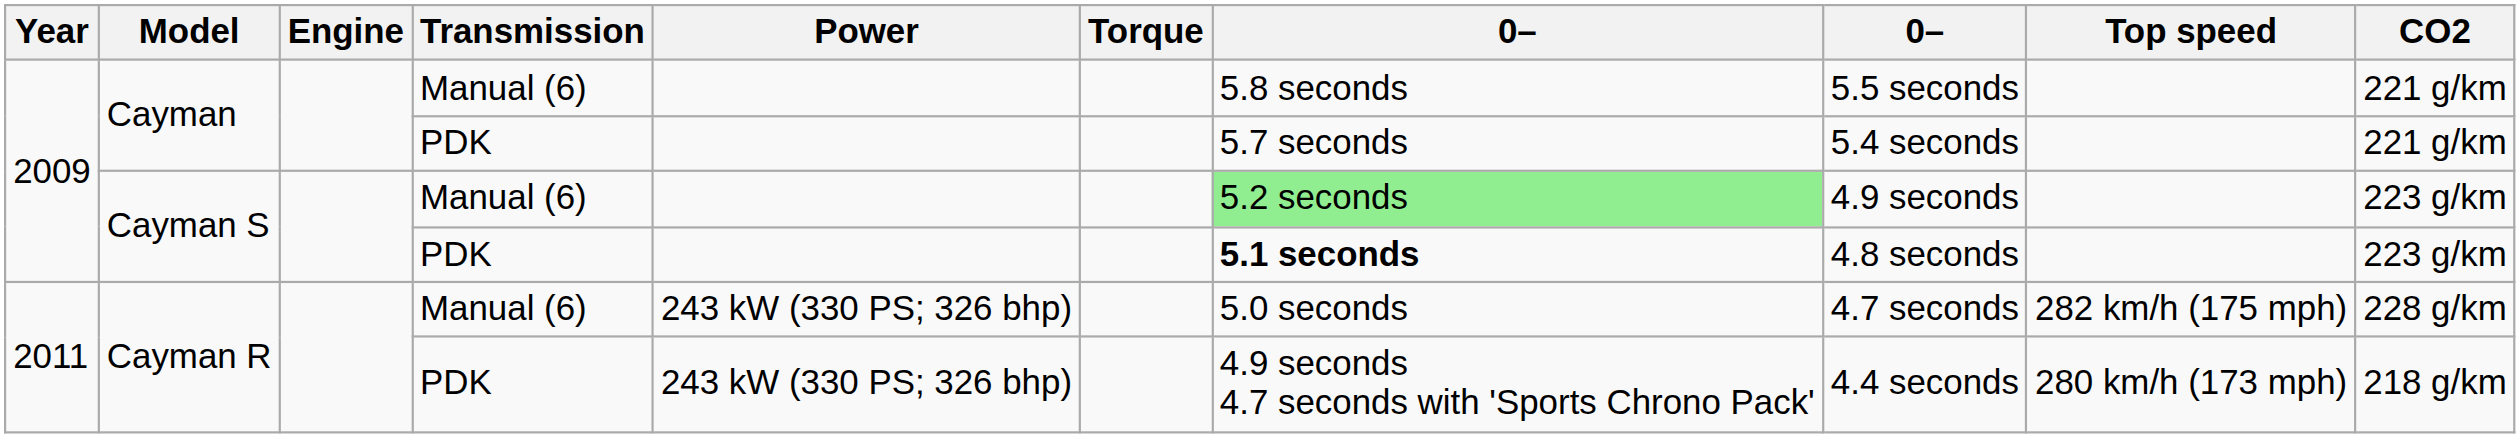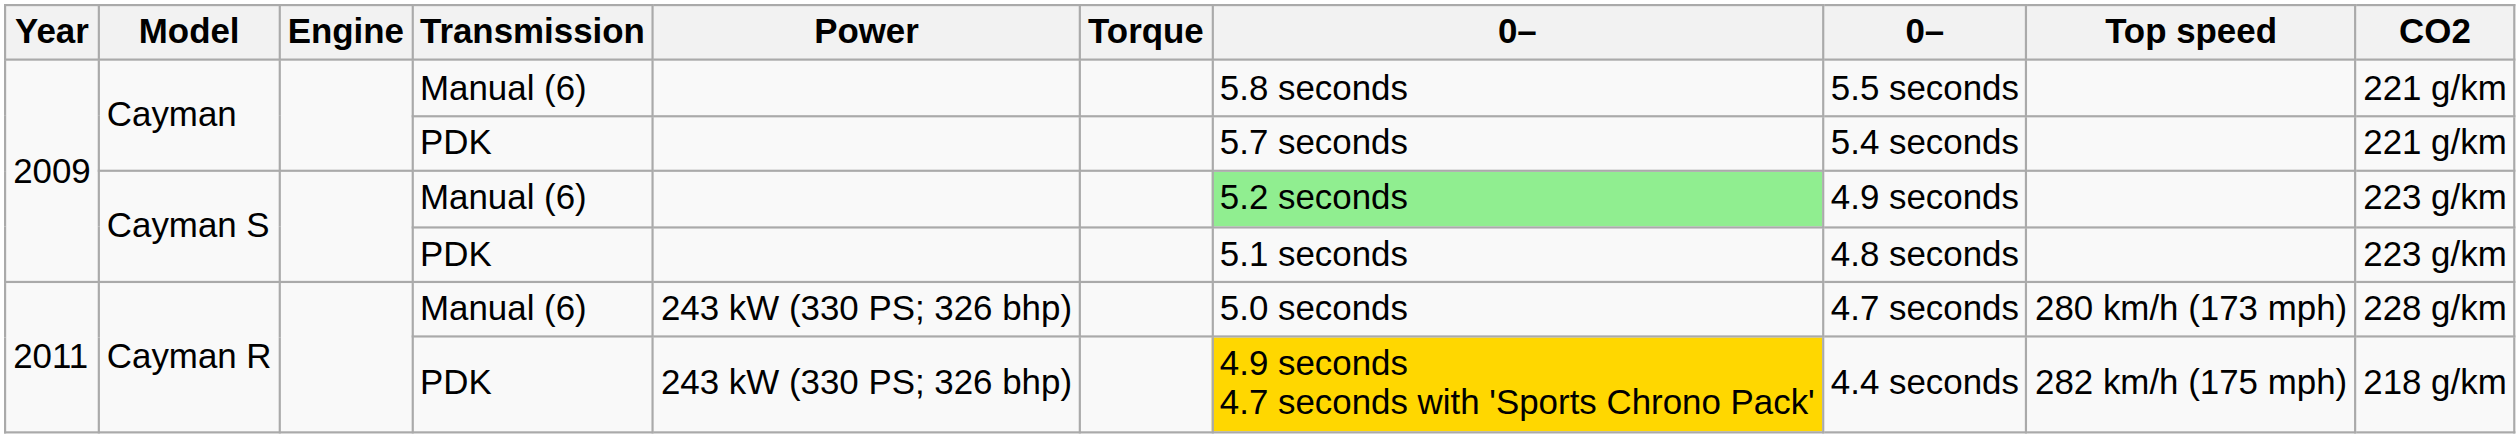 <table class=wikitable>
 <tr>
 <th>Year</th>
 <th>Model</th>
 <th>Engine</th>
 <th>Transmission</th>
 <th>Power</th>
 <th>Torque</th>
 <th>0–</th>
 <th>0–</th>
 <th>Top speed</th>
 <th>CO2</th>
 </tr>
 <tr>
 <td rowspan=4>2009</td>
 <td rowspan="2">Cayman</td>
 <td rowspan="2"></td>
 <td>Manual (6)</td>
 <td></td>
 <td></td>
 <td>5.8 seconds</td>
 <td>5.5 seconds</td>
 <td></td>
 <td>221 g/km</td>
 </tr>
 <tr>
 <td>PDK</td>
 <td></td>
 <td></td>
 <td>5.7 seconds</td>
 <td>5.4 seconds</td>
 <td></td>
 <td>221 g/km</td>
 </tr>
 <tr>
 <td rowspan="2">Cayman S</td>
 <td rowspan="2"></td>
 <td>Manual (6)</td>
 <td></td>
 <td></td>
 <td style="background: lightgreen;">5.2 seconds</td>
 <td>4.9 seconds</td>
 <td></td>
 <td>223 g/km</td>
 </tr>
 <tr>
 <td>PDK</td>
 <td></td>
 <td></td>
-<td><strong>5.1 seconds</strong></td>
+<td>5.1 seconds</td>
 <td>4.8 seconds</td>
 <td></td>
 <td>223 g/km</td>
 </tr>
 <tr>
 <td rowspan="2">2011</td>
 <td rowspan="2">Cayman R</td>
 <td rowspan="2"></td>
 <td>Manual (6)</td>
 <td>243 kW (330 PS; 326 bhp)</td>
 <td></td>
 <td>5.0 seconds</td>
 <td>4.7 seconds</td>
-<td>282 km/h (175 mph)</td>
+<td>280 km/h (173 mph)</td>
 <td>228 g/km</td>
 </tr>
 <tr>
 <td>PDK</td>
 <td>243 kW (330 PS; 326 bhp)</td>
 <td></td>
-<td>4.9 seconds<br>4.7 seconds with 'Sports Chrono Pack'</td>
+<td style="background: gold;">4.9 seconds<br>4.7 seconds with 'Sports Chrono Pack'</td>
 <td>4.4 seconds</td>
-<td>280 km/h (173 mph)</td>
+<td>282 km/h (175 mph)</td>
 <td>218 g/km</td>
 </tr>
 </table>
